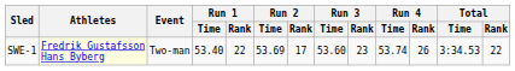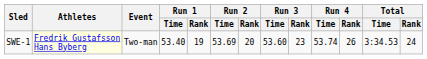 <table class="wikitable" border="1" style="font-size:90%">
 <tr>
 <th rowspan="2">Sled</th>
 <th rowspan="2">Athletes</th>
 <th rowspan="2">Event</th>
 <th colspan="2">Run 1</th>
 <th colspan="2">Run 2</th>
 <th colspan="2">Run 3</th>
 <th colspan="2">Run 4</th>
 <th colspan="2">Total</th>
 </tr>
 <tr>
 <th>Time</th>
 <th>Rank</th>
 <th>Time</th>
 <th>Rank</th>
 <th>Time</th>
 <th>Rank</th>
 <th>Time</th>
 <th>Rank</th>
 <th>Time</th>
 <th>Rank</th>
 </tr>
 <tr>
 <td align="center">SWE-1</td>
 <td style="background: lightyellow;"><a href='#'>Fredrik Gustafsson</a><br><a href='#'>Hans Byberg</a></td>
 <td>Two-man</td>
 <td align="center">53.40</td>
-<td align="center">22</td>
+<td align="center">19</td>
 <td align="center">53.69</td>
-<td align="center">17</td>
+<td align="center">20</td>
 <td align="center">53.60</td>
 <td align="center">23</td>
 <td align="center">53.74</td>
 <td align="center">26</td>
 <td align="center">3:34.53</td>
-<td align="center">22</td>
+<td align="center">24</td>
 </tr>
 </table>
